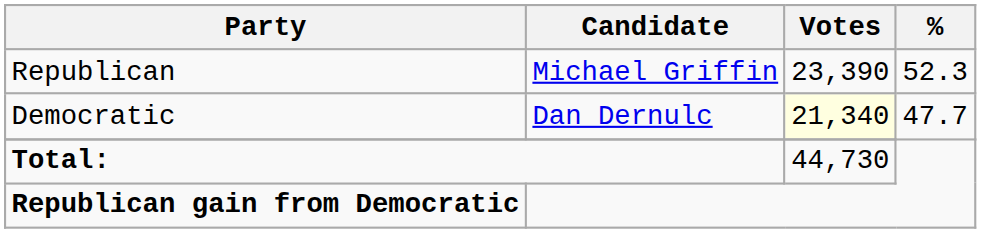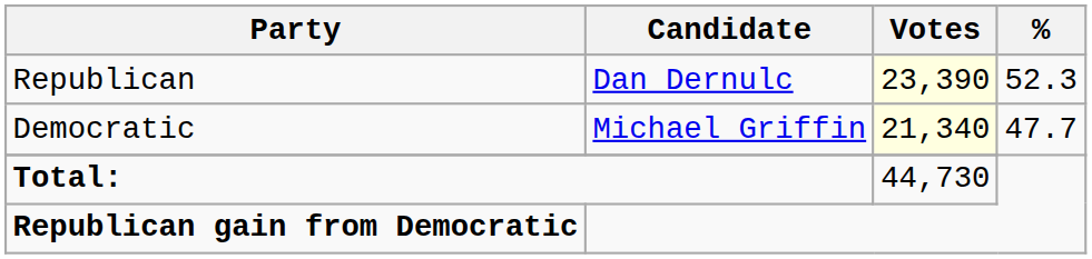 <table class="wikitable">
 <tr>
 <th>Party</th>
 <th>Candidate</th>
 <th>Votes</th>
 <th>%</th>
 </tr>
 <tr>
 <td>Republican</td>
-<td><a href='#'>Michael Griffin</a></td>
-<td>23,390</td>
+<td><a href='#'>Dan Dernulc</a></td>
+<td style="background: lightyellow;">23,390</td>
 <td>52.3</td>
 </tr>
 <tr>
 <td>Democratic</td>
-<td><a href='#'>Dan Dernulc</a></td>
+<td><a href='#'>Michael Griffin</a></td>
 <td style="background: lightyellow;">21,340</td>
 <td>47.7</td>
 </tr>
 <tr>
 </tr>
 <tr>
 <td colspan="2"><strong>Total:</strong></td>
 <td>44,730</td>
 </tr>
 <tr>
 <td><strong>Republican gain from Democratic</strong></td>
 </tr>
 </table>
